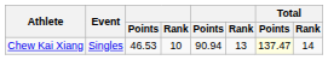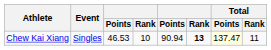 <table class="wikitable" style="font-size:90%">
 <tr>
 <th rowspan="2">Athlete</th>
 <th rowspan="2">Event</th>
 <th colspan="2"></th>
 <th colspan="2"></th>
 <th colspan="2">Total</th>
 </tr>
 <tr style="font-size:95%">
 <th>Points</th>
 <th>Rank</th>
 <th>Points</th>
 <th>Rank</th>
 <th>Points</th>
 <th>Rank</th>
 </tr>
 <tr align=center>
 <td align=left><a href='#'>Chew Kai Xiang</a></td>
 <td align=left><a href='#'>Singles</a></td>
 <td>46.53</td>
 <td>10</td>
 <td>90.94</td>
-<td>13</td>
+<td><strong>13</strong></td>
 <td style="background: lightyellow;">137.47</td>
-<td>14</td>
+<td>11</td>
 </tr>
 </table>
